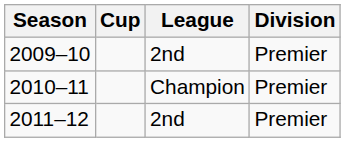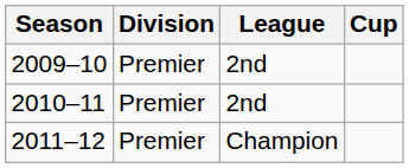 <table class="wikitable">
 <tr>
 <th>Season</th>
+<th>Division</th>
+<th>League</th>
 <th>Cup</th>
-<th>League</th>
-<th>Division</th>
 </tr>
 <tr>
 <td>2009–10</td>
+<td>Premier</td>
+<td>2nd</td>
 <td></td>
-<td>2nd</td>
-<td>Premier</td>
 </tr>
 <tr>
 <td>2010–11</td>
+<td>Premier</td>
+<td>2nd</td>
 <td></td>
-<td>Champion</td>
-<td>Premier</td>
 </tr>
 <tr>
 <td>2011–12</td>
+<td>Premier</td>
+<td>Champion</td>
 <td></td>
-<td>2nd</td>
-<td>Premier</td>
 </tr>
 </table>
